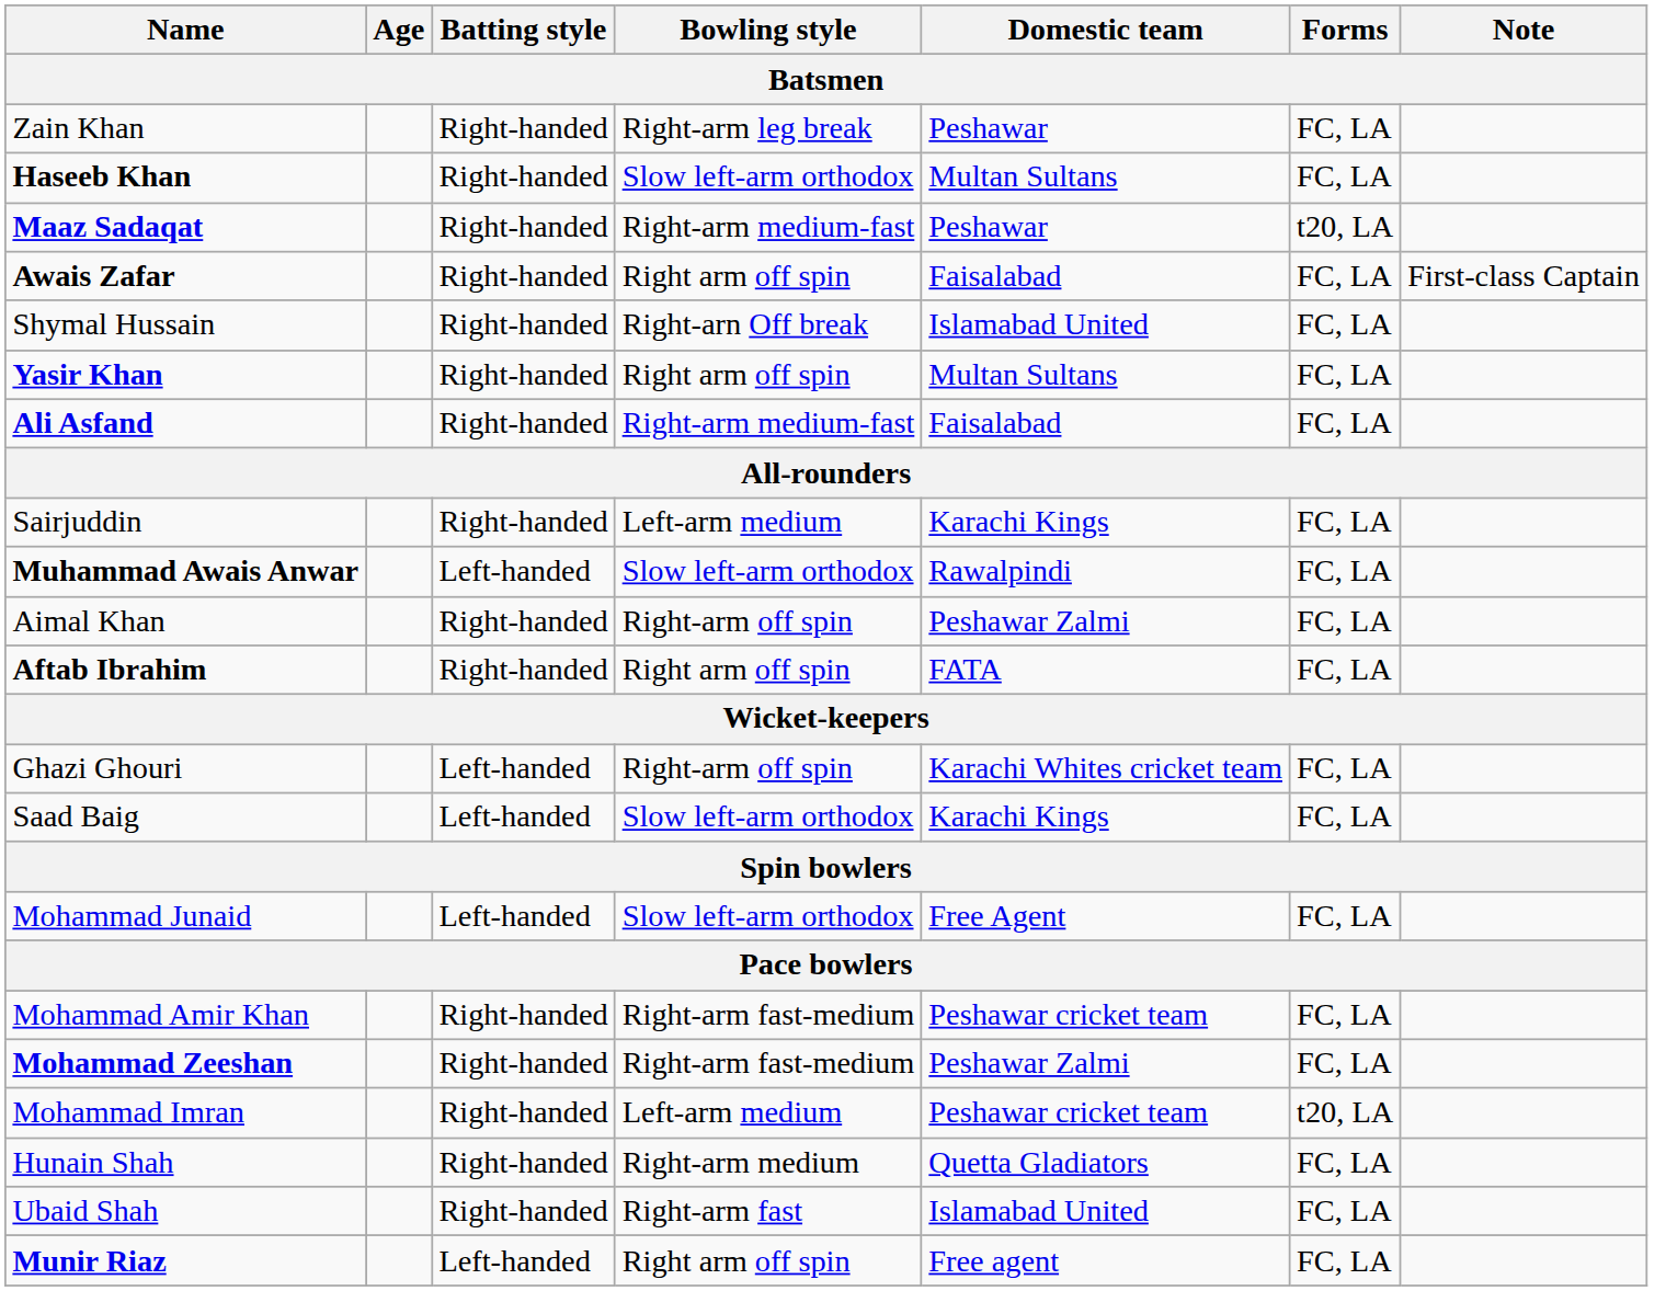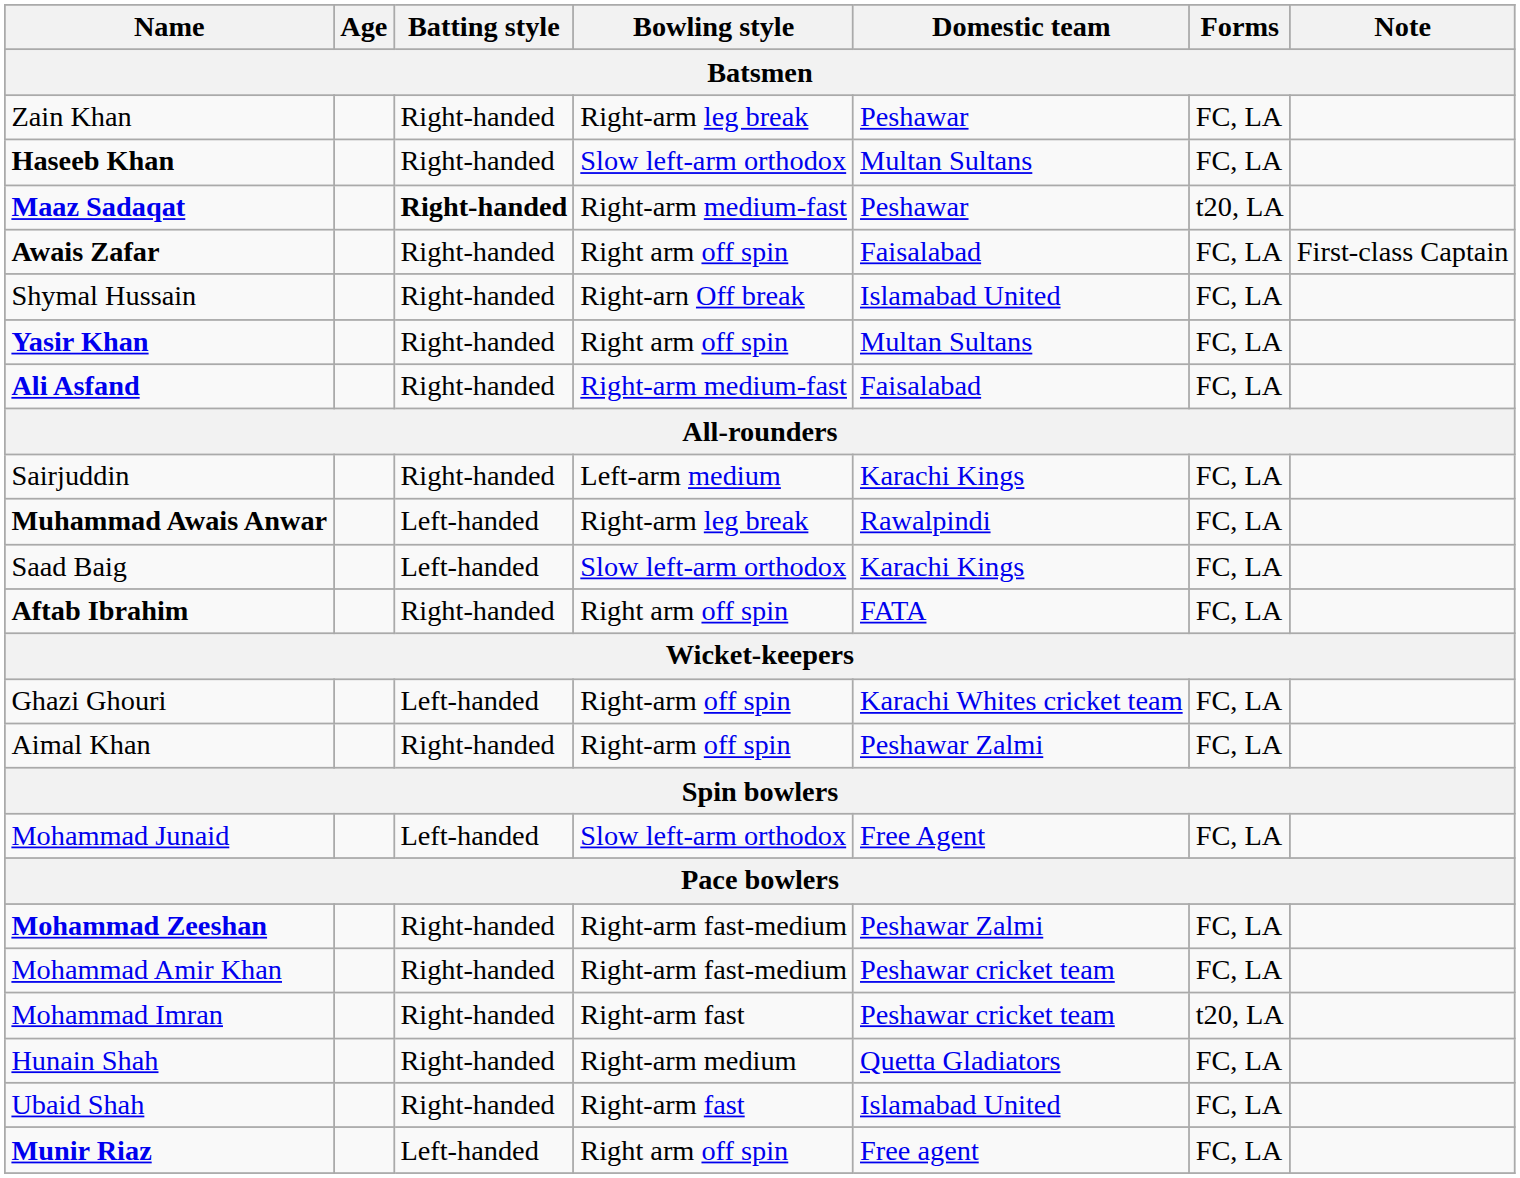 <table class="wikitable">
 <tr>
 <th>Name</th>
 <th>Age</th>
 <th>Batting style</th>
 <th>Bowling style</th>
 <th>Domestic team</th>
 <th>Forms</th>
 <th>Note</th>
 </tr>
 <tr>
 <th colspan="7">Batsmen</th>
 </tr>
 <tr>
 <td>Zain Khan</td>
 <td></td>
 <td>Right-handed</td>
 <td>Right-arm <a href='#'>leg break</a></td>
 <td><a href='#'>Peshawar</a></td>
 <td>FC, LA</td>
 <td></td>
 </tr>
 <tr>
 <td><strong>Haseeb Khan</strong></td>
 <td></td>
 <td>Right-handed</td>
 <td><a href='#'>Slow left-arm orthodox</a></td>
 <td><a href='#'>Multan Sultans</a></td>
 <td>FC, LA</td>
 <td></td>
 </tr>
 <tr>
 <td><strong><a href='#'>Maaz Sadaqat</a></strong></td>
 <td></td>
-<td>Right-handed</td>
+<td><strong>Right-handed</strong></td>
 <td>Right-arm <a href='#'>medium-fast</a></td>
 <td><a href='#'>Peshawar</a></td>
 <td>t20, LA</td>
 <td></td>
 </tr>
 <tr>
 <td><strong>Awais Zafar</strong></td>
 <td></td>
 <td>Right-handed</td>
 <td>Right arm <a href='#'>off spin</a></td>
 <td><a href='#'>Faisalabad</a></td>
 <td>FC, LA</td>
 <td>First-class Captain</td>
 </tr>
 <tr>
 <td>Shymal Hussain</td>
 <td></td>
 <td>Right-handed</td>
 <td>Right-arn <a href='#'>Off break</a></td>
 <td><a href='#'>Islamabad United</a></td>
 <td>FC, LA</td>
 <td></td>
 </tr>
 <tr>
 <td><strong><a href='#'>Yasir Khan</a></strong></td>
 <td></td>
 <td>Right-handed</td>
 <td>Right arm <a href='#'>off spin</a></td>
 <td><a href='#'>Multan Sultans</a></td>
 <td>FC, LA</td>
 <td></td>
 </tr>
 <tr>
 <td><strong><a href='#'>Ali Asfand</a></strong></td>
 <td></td>
 <td>Right-handed</td>
 <td><a href='#'>Right-arm medium-fast</a></td>
 <td><a href='#'>Faisalabad</a></td>
 <td>FC, LA</td>
 <td></td>
 </tr>
 <tr>
 <th colspan="7">All-rounders</th>
 </tr>
 <tr>
 <td>Sairjuddin</td>
 <td></td>
 <td>Right-handed</td>
 <td>Left-arm <a href='#'>medium</a></td>
 <td><a href='#'>Karachi Kings</a></td>
 <td>FC, LA</td>
 <td></td>
 </tr>
 <tr>
 <td><strong>Muhammad Awais Anwar</strong></td>
 <td></td>
 <td>Left-handed</td>
-<td><a href='#'>Slow left-arm orthodox</a></td>
+<td>Right-arm <a href='#'>leg break</a></td>
 <td><a href='#'>Rawalpindi</a></td>
 <td>FC, LA</td>
 <td></td>
 </tr>
 <tr>
-<td>Aimal Khan</td>
+<td>Saad Baig</td>
 <td></td>
-<td>Right-handed</td>
-<td>Right-arm <a href='#'>off spin</a></td>
-<td><a href='#'>Peshawar Zalmi</a></td>
+<td>Left-handed</td>
+<td><a href='#'>Slow left-arm orthodox</a></td>
+<td><a href='#'>Karachi Kings</a></td>
 <td>FC, LA</td>
 <td></td>
 </tr>
 <tr>
 <td><strong>Aftab Ibrahim</strong></td>
 <td></td>
 <td>Right-handed</td>
 <td>Right arm <a href='#'>off spin</a></td>
 <td><a href='#'>FATA</a></td>
 <td>FC, LA</td>
 <td></td>
 </tr>
 <tr>
 <th colspan="7">Wicket-keepers</th>
 </tr>
 <tr>
 <td>Ghazi Ghouri</td>
 <td></td>
 <td>Left-handed</td>
 <td>Right-arm <a href='#'>off spin</a></td>
 <td><a href='#'>Karachi Whites cricket team</a></td>
 <td>FC, LA</td>
 <td></td>
 </tr>
 <tr>
-<td>Saad Baig</td>
+<td>Aimal Khan</td>
 <td></td>
-<td>Left-handed</td>
-<td><a href='#'>Slow left-arm orthodox</a></td>
-<td><a href='#'>Karachi Kings</a></td>
+<td>Right-handed</td>
+<td>Right-arm <a href='#'>off spin</a></td>
+<td><a href='#'>Peshawar Zalmi</a></td>
 <td>FC, LA</td>
 <td></td>
 </tr>
 <tr>
 <th colspan="7">Spin bowlers</th>
 </tr>
 <tr>
 <td><a href='#'>Mohammad Junaid</a></td>
 <td></td>
 <td>Left-handed</td>
 <td><a href='#'>Slow left-arm orthodox</a></td>
 <td><a href='#'>Free Agent</a></td>
 <td>FC, LA</td>
 <td></td>
 </tr>
 <tr>
 <th colspan="7">Pace bowlers</th>
 </tr>
 <tr>
+<td><strong><a href='#'>Mohammad Zeeshan</a></strong></td>
+<td></td>
+<td>Right-handed</td>
+<td>Right-arm fast-medium</td>
+<td><a href='#'>Peshawar Zalmi</a></td>
+<td>FC, LA</td>
+<td></td>
+</tr>
+<tr>
 <td><a href='#'>Mohammad Amir Khan</a></td>
 <td></td>
 <td>Right-handed</td>
 <td>Right-arm fast-medium</td>
 <td><a href='#'>Peshawar cricket team</a></td>
 <td>FC, LA</td>
 <td></td>
 </tr>
 <tr>
-<td><strong><a href='#'>Mohammad Zeeshan</a></strong></td>
-<td></td>
-<td>Right-handed</td>
-<td>Right-arm fast-medium</td>
-<td><a href='#'>Peshawar Zalmi</a></td>
-<td>FC, LA</td>
-<td></td>
-</tr>
-<tr>
 <td><a href='#'>Mohammad Imran</a></td>
 <td></td>
 <td>Right-handed</td>
-<td>Left-arm <a href='#'>medium</a></td>
+<td>Right-arm fast</td>
 <td><a href='#'>Peshawar cricket team</a></td>
 <td>t20, LA</td>
 <td></td>
 </tr>
 <tr>
 <td><a href='#'>Hunain Shah</a></td>
 <td></td>
 <td>Right-handed</td>
 <td>Right-arm medium</td>
 <td><a href='#'>Quetta Gladiators</a></td>
 <td>FC, LA</td>
 <td></td>
 </tr>
 <tr>
 <td><a href='#'>Ubaid Shah</a></td>
 <td></td>
 <td>Right-handed</td>
 <td>Right-arm <a href='#'>fast</a></td>
 <td><a href='#'>Islamabad United</a></td>
 <td>FC, LA</td>
 <td></td>
 </tr>
 <tr>
 <td><strong><a href='#'>Munir Riaz</a></strong></td>
 <td></td>
 <td>Left-handed</td>
 <td>Right arm <a href='#'>off spin</a></td>
 <td><a href='#'>Free agent</a></td>
 <td>FC, LA</td>
 <td></td>
 </tr>
 </table>
